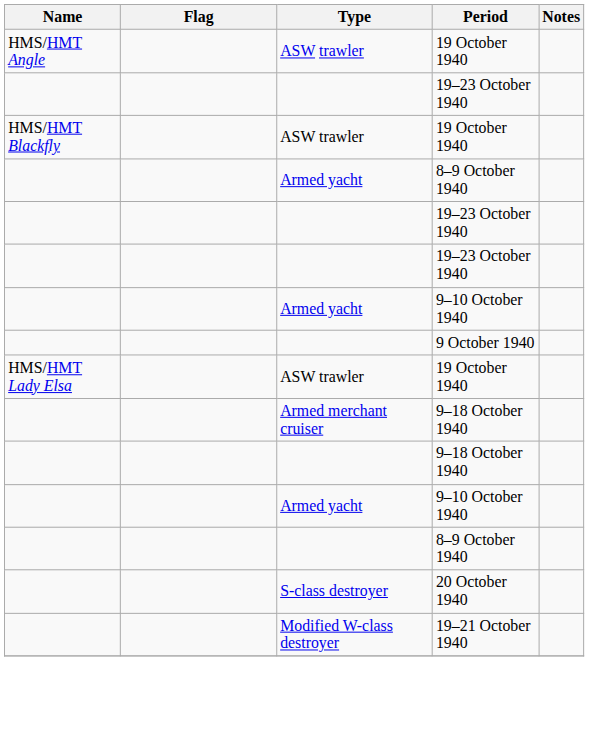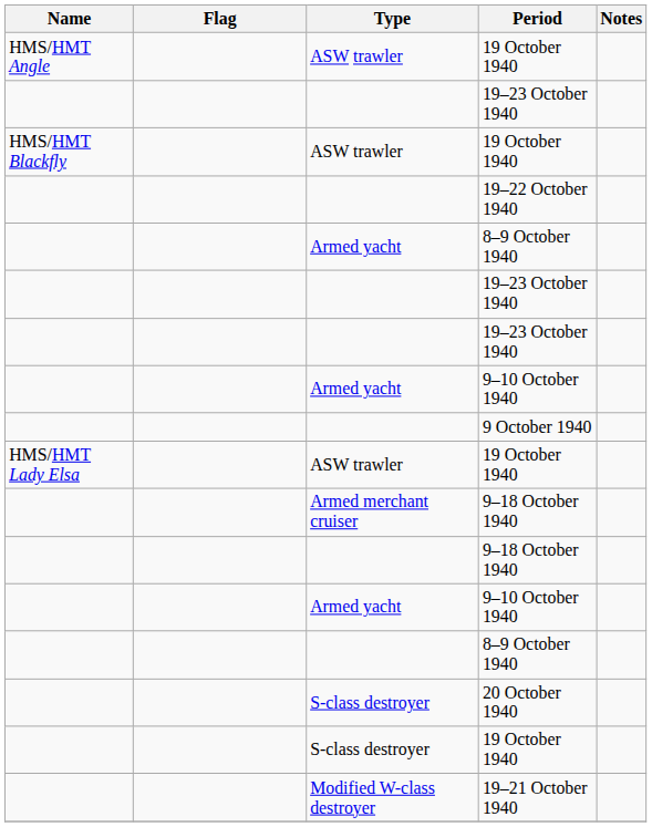 <table class="wikitable sortable">
 <tr>
 <th scope="col" width="110px">Name</th>
 <th scope="col" width="150px">Flag</th>
 <th width="150px">Type</th>
 <th width="100px">Period</th>
 <th>Notes</th>
 </tr>
 <tr>
 <td align="left">HMS/<a href='#'>HMT <em>Angle</em></a></td>
 <td align="left"></td>
 <td align="left"><a href='#'>ASW</a> <a href='#'>trawler</a></td>
 <td align="left">19 October 1940</td>
 <td align="left"></td>
 </tr>
 <tr>
 <td align="left"></td>
 <td align="left"></td>
 <td align="left"></td>
 <td align="left">19–23 October 1940</td>
 <td align="left"></td>
 </tr>
 <tr>
 <td align="left">HMS/<a href='#'>HMT <em>Blackfly</em></a></td>
 <td align="left"></td>
 <td align="left">ASW trawler</td>
 <td align="left">19 October 1940</td>
+<td align="left"></td>
+</tr>
+<tr>
+<td align="left"></td>
+<td align="left"></td>
+<td align="left"></td>
+<td align="left">19–22 October 1940</td>
 <td align="left"></td>
 </tr>
 <tr>
 <td align="left"></td>
 <td align="left"></td>
 <td align="left"><a href='#'>Armed yacht</a></td>
 <td align="left">8–9 October 1940</td>
 <td align="left"></td>
 </tr>
 <tr>
 <td align="left"></td>
 <td align="left"></td>
 <td align="left"></td>
 <td align="left">19–23 October 1940</td>
 <td align="left"></td>
 </tr>
 <tr>
 <td align="left"></td>
 <td align="left"></td>
 <td align="left"></td>
 <td align="left">19–23 October 1940</td>
 <td align="left"></td>
 </tr>
 <tr>
 <td align="left"></td>
 <td align="left"></td>
 <td align="left"><a href='#'>Armed yacht</a></td>
 <td align="left">9–10 October 1940</td>
 <td align="left"></td>
 </tr>
 <tr>
 <td align="left"></td>
 <td align="left"></td>
 <td align="left"></td>
 <td align="left">9 October 1940</td>
 <td align="left"></td>
 </tr>
 <tr>
 <td align="left">HMS/<a href='#'>HMT <em>Lady Elsa</em></a></td>
 <td align="left"></td>
 <td align="left">ASW trawler</td>
 <td align="left">19 October 1940</td>
 <td align="left"></td>
 </tr>
 <tr>
 <td align="left"></td>
 <td align="left"></td>
 <td align="left"><a href='#'>Armed merchant cruiser</a></td>
 <td align="left">9–18 October 1940</td>
 <td align="left"></td>
 </tr>
 <tr>
 <td align="left"></td>
 <td align="left"></td>
 <td align="left"></td>
 <td align="left">9–18 October 1940</td>
 <td align="left"></td>
 </tr>
 <tr>
 <td align="left"></td>
 <td align="left"></td>
 <td align="left"><a href='#'>Armed yacht</a></td>
 <td align="left">9–10 October 1940</td>
 <td align="left"></td>
 </tr>
 <tr>
 <td align="left"></td>
 <td align="left"></td>
 <td align="left"></td>
 <td align="left">8–9 October 1940</td>
 <td align="left"></td>
 </tr>
 <tr>
 <td align="left"></td>
 <td align="left"></td>
 <td align="left"><a href='#'>S-class destroyer</a></td>
 <td align="left">20 October 1940</td>
 <td align="left"></td>
 </tr>
 <tr>
 <td align="left"></td>
 <td align="left"></td>
+<td align="left">S-class destroyer</td>
+<td align="left">19 October 1940</td>
+<td align="left"></td>
+</tr>
+<tr>
+<td align="left"></td>
+<td align="left"></td>
 <td align="left"><a href='#'>Modified W-class destroyer</a></td>
 <td align="left">19–21 October 1940</td>
 <td align="left"></td>
 </tr>
 <tr>
 </tr>
 </table>
